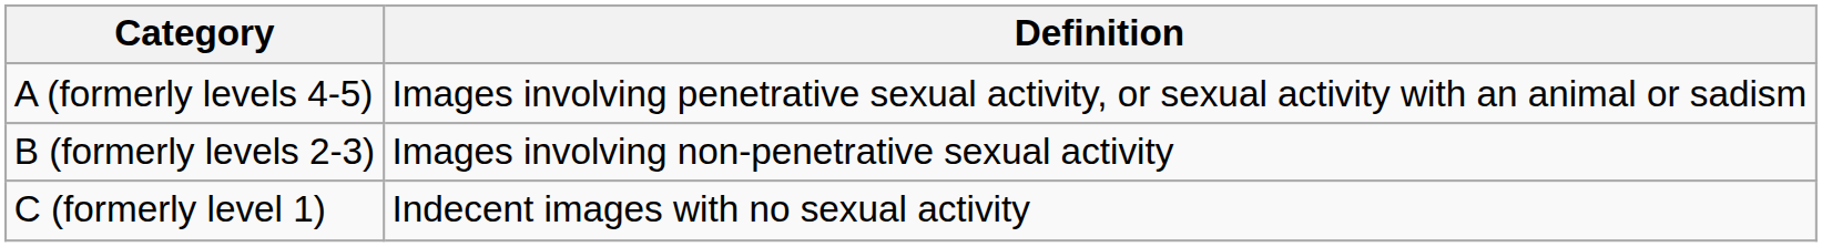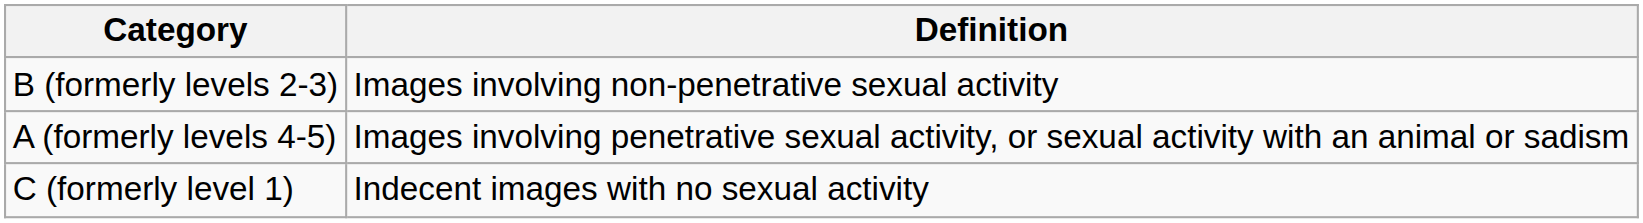 <table class="wikitable">
 <tr>
 <th>Category</th>
 <th>Definition</th>
 </tr>
 <tr>
+<td>B (formerly levels 2-3)</td>
+<td>Images involving non-penetrative sexual activity</td>
+</tr>
+<tr>
 <td>A (formerly levels 4-5)</td>
 <td>Images involving penetrative sexual activity, or sexual activity with an animal or sadism</td>
-</tr>
-<tr>
-<td>B (formerly levels 2-3)</td>
-<td>Images involving non-penetrative sexual activity</td>
 </tr>
 <tr>
 <td>C (formerly level 1)</td>
 <td>Indecent images with no sexual activity</td>
 </tr>
 </table>
